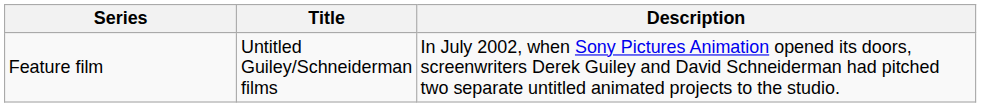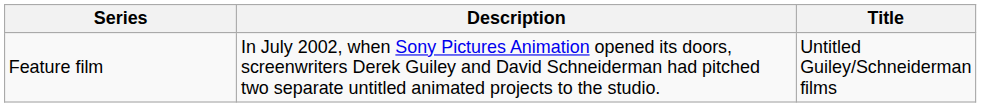 <table class="wikitable">
 <tr>
 <th style="width:150pt;">Series</th>
+<th>Description</th>
 <th style="width:100pt;">Title</th>
-<th>Description</th>
 </tr>
 <tr>
 <td>Feature film</td>
+<td>In July 2002, when <a href='#'>Sony Pictures Animation</a> opened its doors, screenwriters Derek Guiley and David Schneiderman had pitched two separate untitled animated projects to the studio.</td>
 <td>Untitled Guiley/Schneiderman films</td>
-<td>In July 2002, when <a href='#'>Sony Pictures Animation</a> opened its doors, screenwriters Derek Guiley and David Schneiderman had pitched two separate untitled animated projects to the studio.</td>
 </tr>
 </table>
